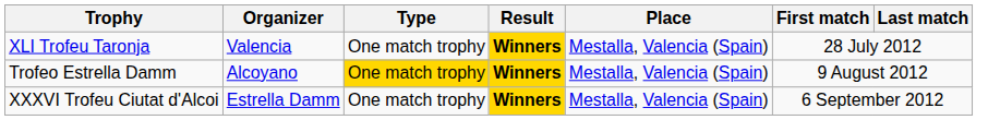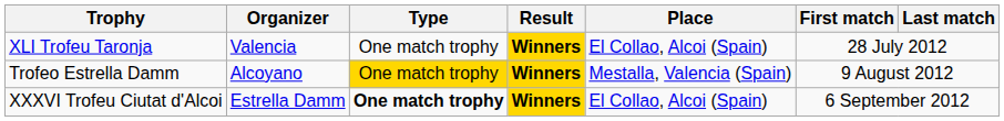 <table class="wikitable">
 <tr>
 <th>Trophy</th>
 <th>Organizer</th>
 <th>Type</th>
 <th>Result</th>
 <th>Place</th>
 <th>First match</th>
 <th>Last match</th>
 </tr>
 <tr>
 <td><a href='#'>XLI Trofeu Taronja</a></td>
 <td><a href='#'>Valencia</a></td>
 <td align="center">One match trophy</td>
 <td align="center" bgcolor="gold"><strong>Winners</strong></td>
-<td><a href='#'>Mestalla</a>, <a href='#'>Valencia</a> (<a href='#'>Spain</a>)</td>
+<td><a href='#'>El Collao</a>, <a href='#'>Alcoi</a> (<a href='#'>Spain</a>)</td>
 <td colspan=2 align="center">28 July 2012</td>
 </tr>
 <tr>
 <td>Trofeo Estrella Damm</td>
 <td><a href='#'>Alcoyano</a></td>
 <td align="center" style="background: gold;">One match trophy</td>
 <td align="center" bgcolor="gold"><strong>Winners</strong></td>
 <td><a href='#'>Mestalla</a>, <a href='#'>Valencia</a> (<a href='#'>Spain</a>)</td>
 <td colspan=2 align="center">9 August 2012</td>
 </tr>
 <tr>
 <td>XXXVI Trofeu Ciutat d'Alcoi</td>
 <td><a href='#'>Estrella Damm</a></td>
-<td align="center">One match trophy</td>
+<td align="center"><strong>One match trophy</strong></td>
 <td align="center" bgcolor="gold"><strong>Winners</strong></td>
-<td><a href='#'>Mestalla</a>, <a href='#'>Valencia</a> (<a href='#'>Spain</a>)</td>
+<td><a href='#'>El Collao</a>, <a href='#'>Alcoi</a> (<a href='#'>Spain</a>)</td>
 <td colspan=2 align="center">6 September 2012</td>
 </tr>
 </table>
